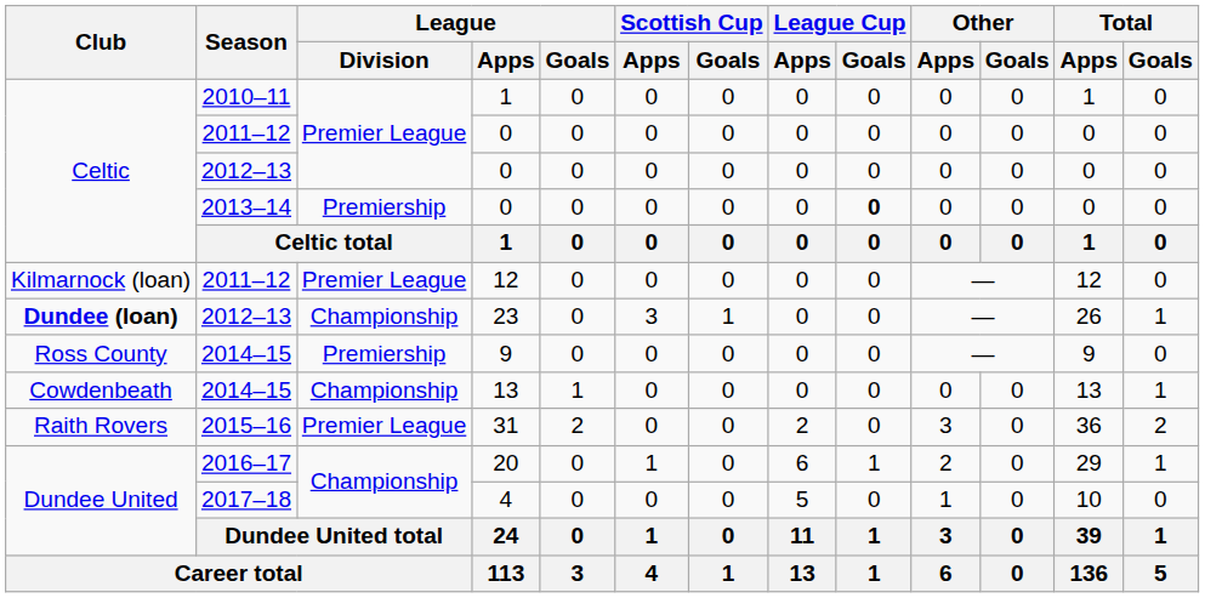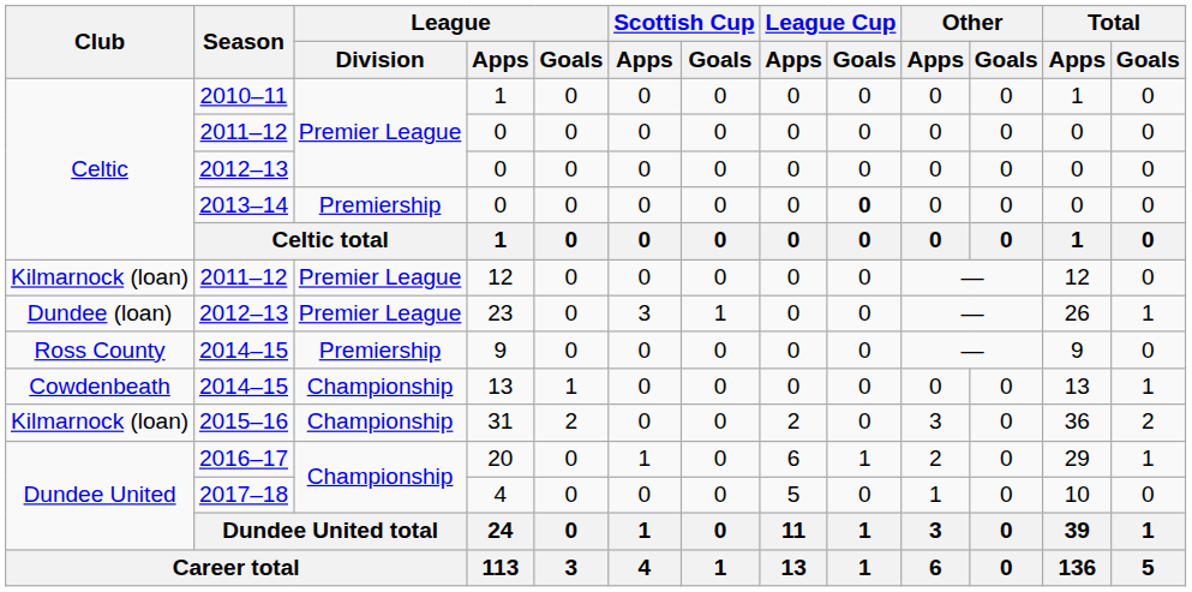 <table class="wikitable" style="text-align: center">
 <tr>
 <th rowspan="2">Club</th>
 <th rowspan="2">Season</th>
 <th colspan="3">League</th>
 <th colspan="2"><a href='#'>Scottish Cup</a></th>
 <th colspan="2"><a href='#'>League Cup</a></th>
 <th colspan="2">Other</th>
 <th colspan="2">Total</th>
 </tr>
 <tr>
 <th>Division</th>
 <th>Apps</th>
 <th>Goals</th>
 <th>Apps</th>
 <th>Goals</th>
 <th>Apps</th>
 <th>Goals</th>
 <th>Apps</th>
 <th>Goals</th>
 <th>Apps</th>
 <th>Goals</th>
 </tr>
 <tr>
 <td rowspan="5"><a href='#'>Celtic</a></td>
 <td><a href='#'>2010–11</a></td>
 <td rowspan="3"><a href='#'>Premier League</a></td>
 <td>1</td>
 <td>0</td>
 <td>0</td>
 <td>0</td>
 <td>0</td>
 <td>0</td>
 <td>0</td>
 <td>0</td>
 <td>1</td>
 <td>0</td>
 </tr>
 <tr>
 <td><a href='#'>2011–12</a></td>
 <td>0</td>
 <td>0</td>
 <td>0</td>
 <td>0</td>
 <td>0</td>
 <td>0</td>
 <td>0</td>
 <td>0</td>
 <td>0</td>
 <td>0</td>
 </tr>
 <tr>
 <td><a href='#'>2012–13</a></td>
 <td>0</td>
 <td>0</td>
 <td>0</td>
 <td>0</td>
 <td>0</td>
 <td>0</td>
 <td>0</td>
 <td>0</td>
 <td>0</td>
 <td>0</td>
 </tr>
 <tr>
 <td><a href='#'>2013–14</a></td>
 <td><a href='#'>Premiership</a></td>
 <td>0</td>
 <td>0</td>
 <td>0</td>
 <td>0</td>
 <td>0</td>
 <td><strong>0</strong></td>
 <td>0</td>
 <td>0</td>
 <td>0</td>
 <td>0</td>
 </tr>
 <tr>
 <th colspan="2">Celtic total</th>
 <th>1</th>
 <th>0</th>
 <th>0</th>
 <th>0</th>
 <th>0</th>
 <th>0</th>
 <th>0</th>
 <th>0</th>
 <th>1</th>
 <th>0</th>
 </tr>
 <tr>
 <td><a href='#'>Kilmarnock</a> (loan)</td>
 <td><a href='#'>2011–12</a></td>
 <td><a href='#'>Premier League</a></td>
 <td>12</td>
 <td>0</td>
 <td>0</td>
 <td>0</td>
 <td>0</td>
 <td>0</td>
 <td colspan="2">—</td>
 <td>12</td>
 <td>0</td>
 </tr>
 <tr>
-<td><strong><a href='#'>Dundee</a> (loan)</strong></td>
+<td><a href='#'>Dundee</a> (loan)</td>
 <td><a href='#'>2012–13</a></td>
-<td><a href='#'>Championship</a></td>
+<td><a href='#'>Premier League</a></td>
 <td>23</td>
 <td>0</td>
 <td>3</td>
 <td>1</td>
 <td>0</td>
 <td>0</td>
 <td colspan="2">—</td>
 <td>26</td>
 <td>1</td>
 </tr>
 <tr>
 <td><a href='#'>Ross County</a></td>
 <td><a href='#'>2014–15</a></td>
 <td><a href='#'>Premiership</a></td>
 <td>9</td>
 <td>0</td>
 <td>0</td>
 <td>0</td>
 <td>0</td>
 <td>0</td>
 <td colspan="2">—</td>
 <td>9</td>
 <td>0</td>
 </tr>
 <tr>
 <td><a href='#'>Cowdenbeath</a></td>
 <td><a href='#'>2014–15</a></td>
 <td><a href='#'>Championship</a></td>
 <td>13</td>
 <td>1</td>
 <td>0</td>
 <td>0</td>
 <td>0</td>
 <td>0</td>
 <td>0</td>
 <td>0</td>
 <td>13</td>
 <td>1</td>
 </tr>
 <tr>
-<td><a href='#'>Raith Rovers</a></td>
+<td><a href='#'>Kilmarnock</a> (loan)</td>
 <td><a href='#'>2015–16</a></td>
-<td><a href='#'>Premier League</a></td>
+<td><a href='#'>Championship</a></td>
 <td>31</td>
 <td>2</td>
 <td>0</td>
 <td>0</td>
 <td>2</td>
 <td>0</td>
 <td>3</td>
 <td>0</td>
 <td>36</td>
 <td>2</td>
 </tr>
 <tr>
 <td rowspan="3"><a href='#'>Dundee United</a></td>
 <td><a href='#'>2016–17</a></td>
 <td rowspan="2"><a href='#'>Championship</a></td>
 <td>20</td>
 <td>0</td>
 <td>1</td>
 <td>0</td>
 <td>6</td>
 <td>1</td>
 <td>2</td>
 <td>0</td>
 <td>29</td>
 <td>1</td>
 </tr>
 <tr>
 <td><a href='#'>2017–18</a></td>
 <td>4</td>
 <td>0</td>
 <td>0</td>
 <td>0</td>
 <td>5</td>
 <td>0</td>
 <td>1</td>
 <td>0</td>
 <td>10</td>
 <td>0</td>
 </tr>
 <tr>
 <th colspan="2">Dundee United total</th>
 <th>24</th>
 <th>0</th>
 <th>1</th>
 <th>0</th>
 <th>11</th>
 <th>1</th>
 <th>3</th>
 <th>0</th>
 <th>39</th>
 <th>1</th>
 </tr>
 <tr>
 <th colspan="3">Career total</th>
 <th>113</th>
 <th>3</th>
 <th>4</th>
 <th>1</th>
 <th>13</th>
 <th>1</th>
 <th>6</th>
 <th>0</th>
 <th>136</th>
 <th>5</th>
 </tr>
 </table>
